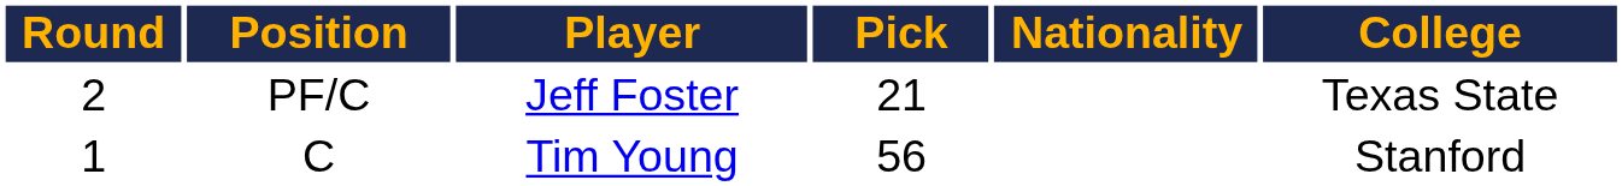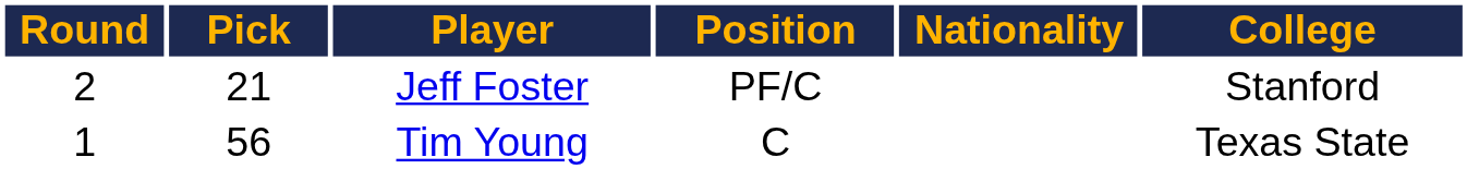 <table class="sortable">
 <tr>
 <th style="background:#1D2951; color:#FFB300" width="10%">Round</th>
+<th style="background:#1D2951; color:#FFB300" width="10%">Pick</th>
+<th style="background:#1D2951; color:#FFB300" width="20%">Player</th>
 <th style="background:#1D2951; color:#FFB300" width="15%">Position</th>
-<th style="background:#1D2951; color:#FFB300" width="20%">Player</th>
-<th style="background:#1D2951; color:#FFB300" width="10%">Pick</th>
 <th style="background:#1D2951; color:#FFB300" width="15%">Nationality</th>
 <th style="background:#1D2951; color:#FFB300" width="20%">College</th>
 </tr>
 <tr style="text-align: center">
 <td>2</td>
+<td>21</td>
+<td><a href='#'>Jeff Foster</a></td>
 <td>PF/C</td>
-<td><a href='#'>Jeff Foster</a></td>
-<td>21</td>
+<td></td>
+<td>Stanford</td>
+</tr>
+<tr style="text-align: center">
+<td>1</td>
+<td>56</td>
+<td><a href='#'>Tim Young</a></td>
+<td>C</td>
 <td></td>
 <td>Texas State</td>
 </tr>
-<tr style="text-align: center">
-<td>1</td>
-<td>C</td>
-<td><a href='#'>Tim Young</a></td>
-<td>56</td>
-<td></td>
-<td>Stanford</td>
-</tr>
 </table>
